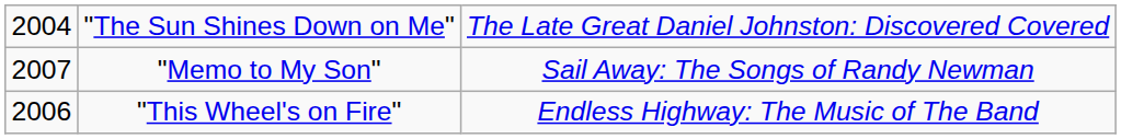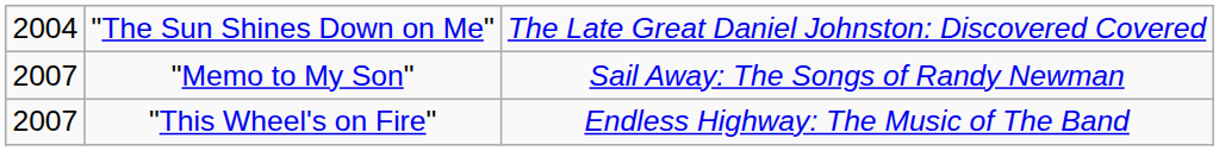 <table class="wikitable" style="text-align:center;">
 <tr>
 <td>2004</td>
 <td>"<a href='#'>The Sun Shines Down on Me</a>"</td>
 <td><em><a href='#'>The Late Great Daniel Johnston: Discovered Covered</a></em></td>
 </tr>
 <tr>
 <td>2007</td>
 <td>"<a href='#'>Memo to My Son</a>"</td>
 <td><em><a href='#'>Sail Away: The Songs of Randy Newman</a></em></td>
 </tr>
 <tr>
-<td>2006</td>
+<td>2007</td>
 <td>"<a href='#'>This Wheel's on Fire</a>"</td>
 <td><em><a href='#'>Endless Highway: The Music of The Band</a></em></td>
 </tr>
 </table>
